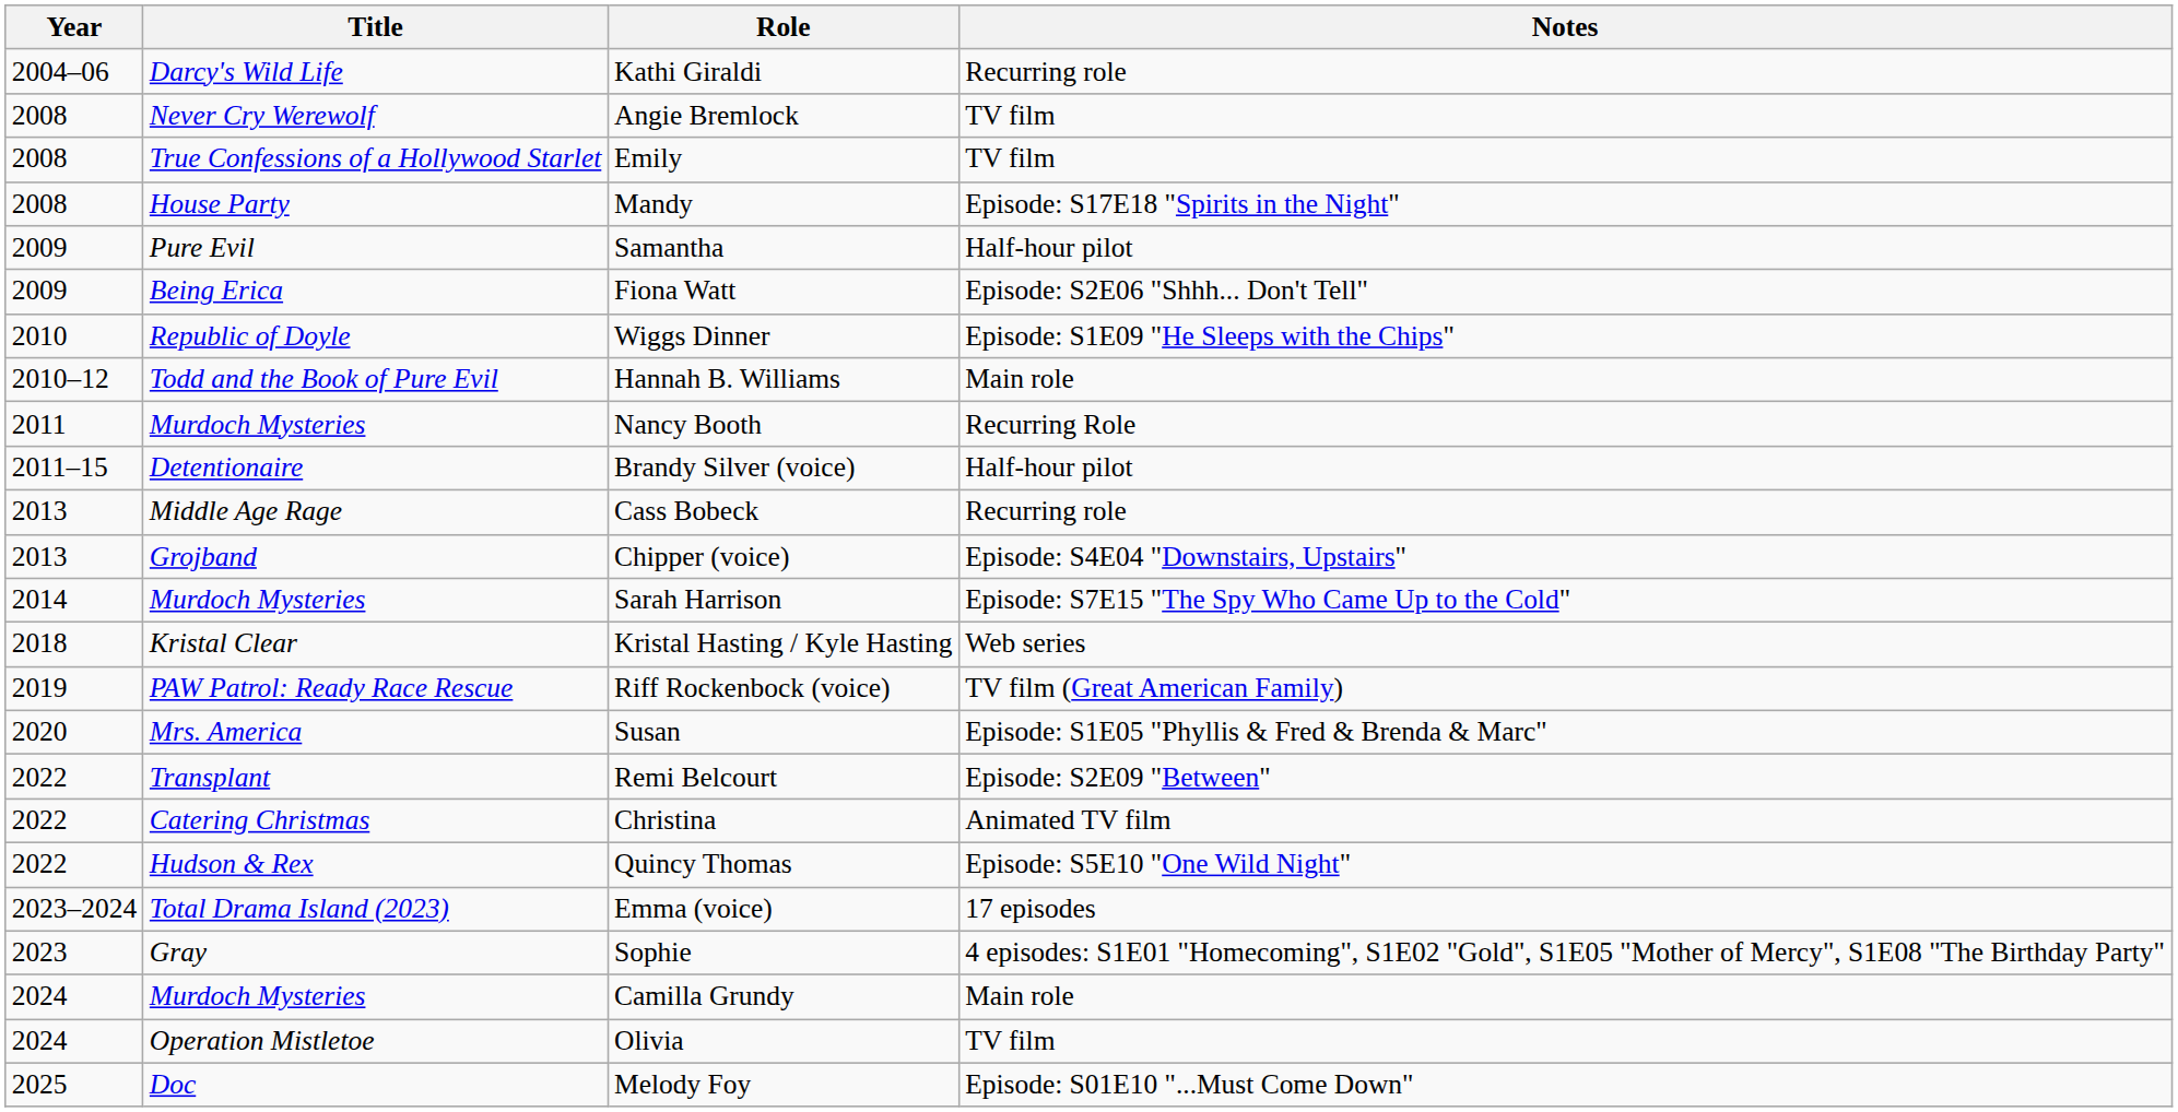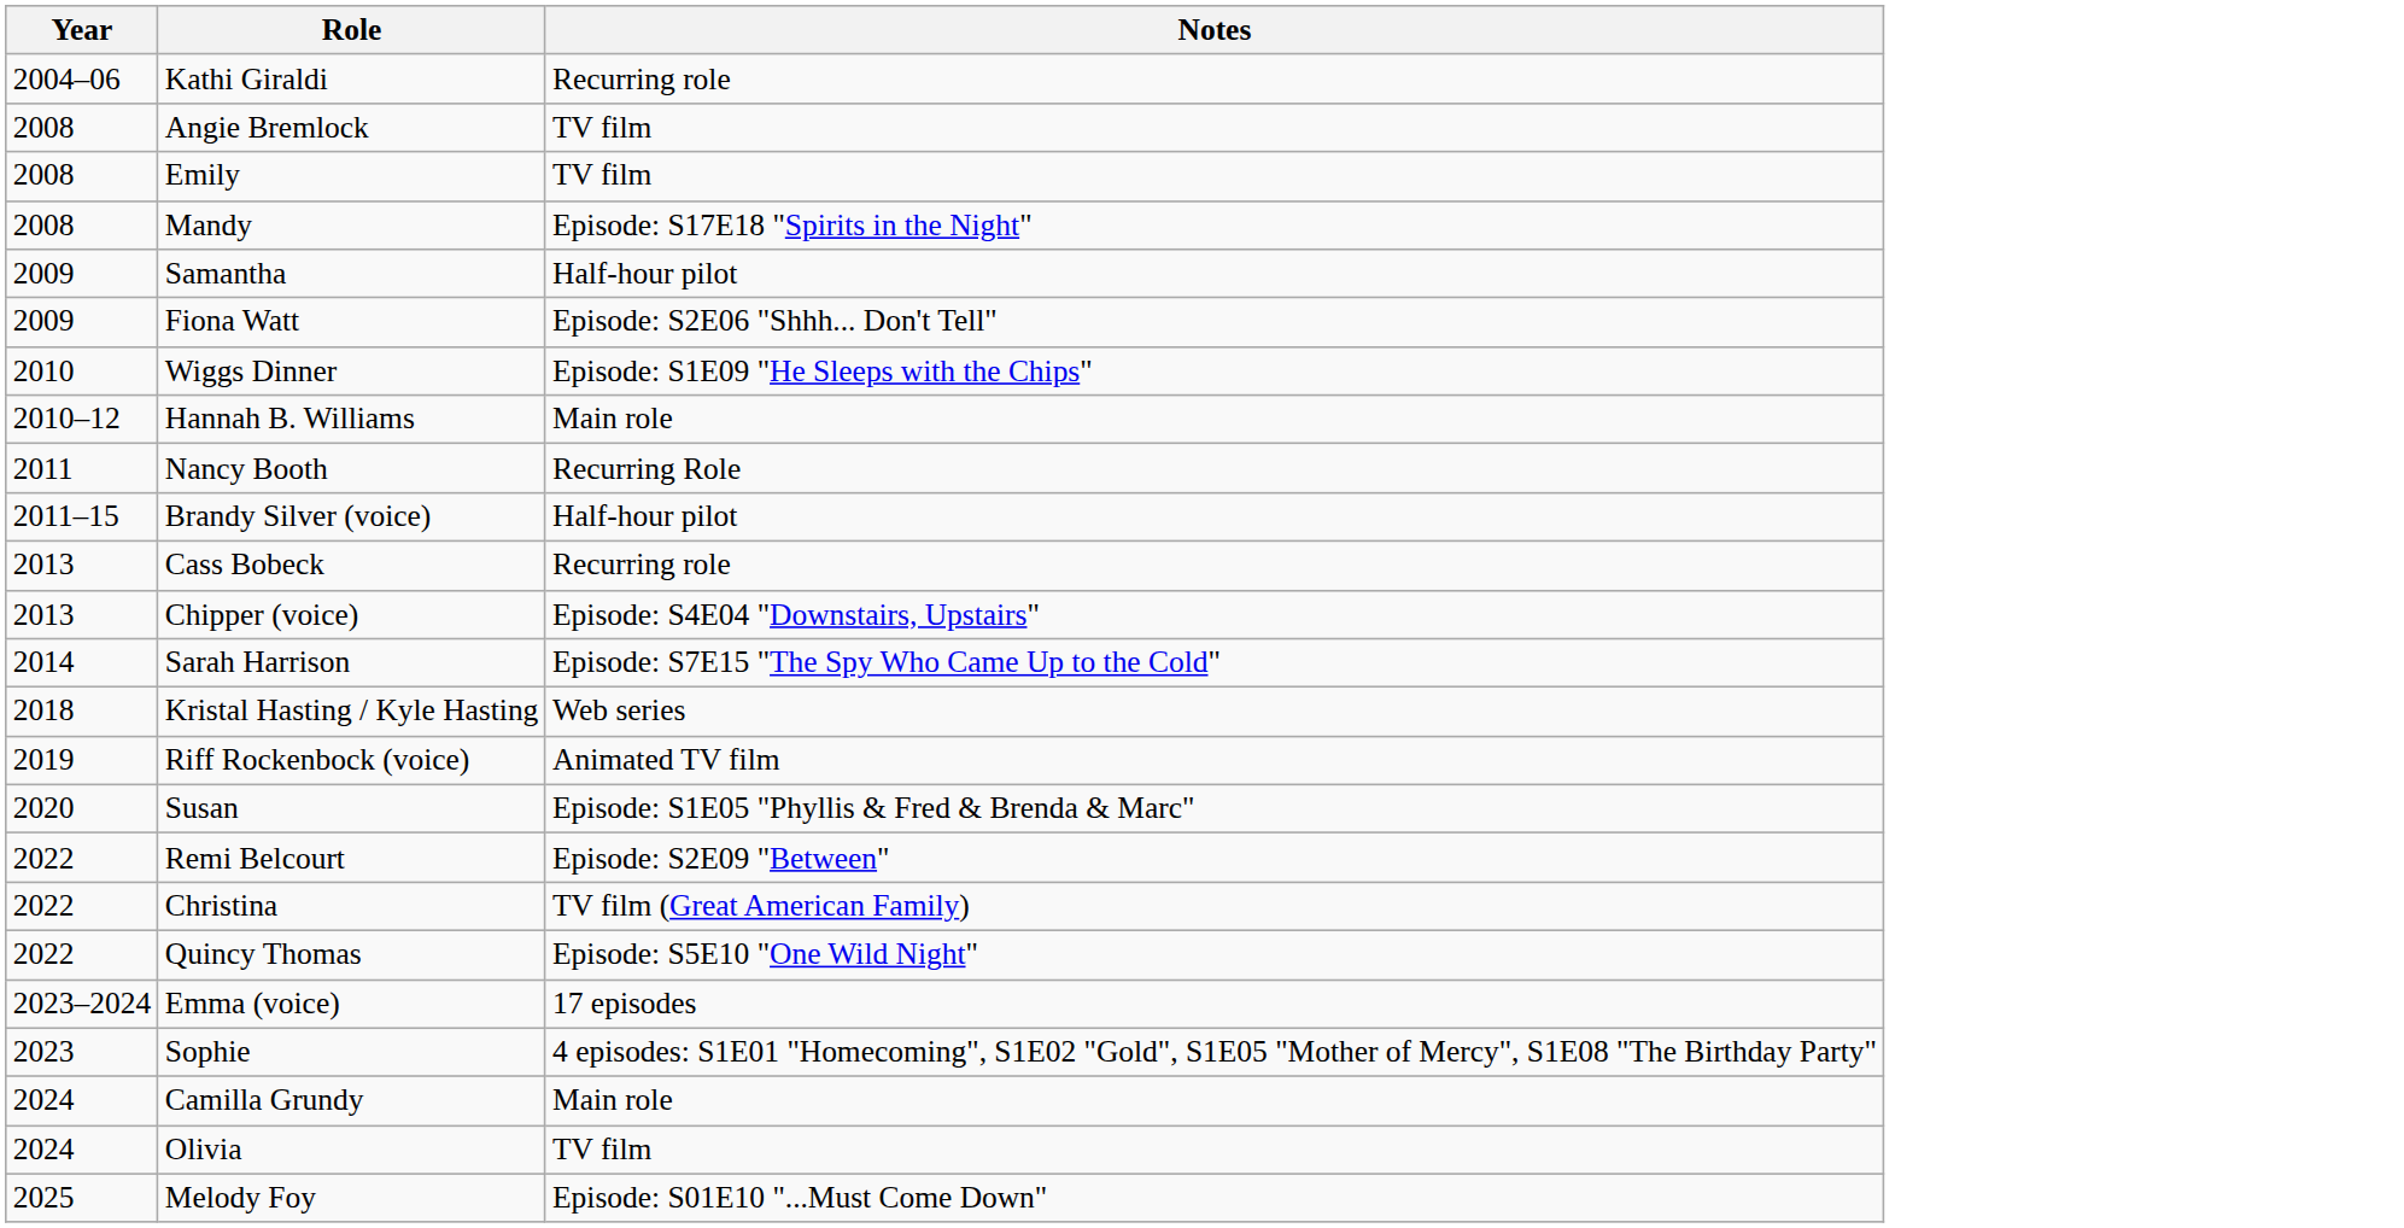 <table class="wikitable sortable">
 <tr>
 <th>Year</th>
-<th>Title</th>
 <th>Role</th>
 <th class="unsortable">Notes</th>
 </tr>
 <tr>
 <td>2004–06</td>
-<td><em><a href='#'>Darcy's Wild Life</a></em></td>
 <td>Kathi Giraldi</td>
 <td>Recurring role</td>
 </tr>
 <tr>
 <td>2008</td>
-<td><em><a href='#'>Never Cry Werewolf</a></em></td>
 <td>Angie Bremlock</td>
 <td>TV film</td>
 </tr>
 <tr>
 <td>2008</td>
-<td><em><a href='#'>True Confessions of a Hollywood Starlet</a></em></td>
 <td>Emily</td>
 <td>TV film</td>
 </tr>
 <tr>
 <td>2008</td>
-<td><em><a href='#'>House Party</a></em></td>
 <td>Mandy</td>
 <td>Episode: S17E18 "<a href='#'>Spirits in the Night</a>"</td>
 </tr>
 <tr>
 <td>2009</td>
-<td><em>Pure Evil</em></td>
 <td>Samantha</td>
 <td>Half-hour pilot</td>
 </tr>
 <tr>
 <td>2009</td>
-<td><em><a href='#'>Being Erica</a></em></td>
 <td>Fiona Watt</td>
 <td>Episode: S2E06 "Shhh... Don't Tell"</td>
 </tr>
 <tr>
 <td>2010</td>
-<td><em><a href='#'>Republic of Doyle</a></em></td>
 <td>Wiggs Dinner</td>
 <td>Episode: S1E09 "<a href='#'>He Sleeps with the Chips</a>"</td>
 </tr>
 <tr>
 <td>2010–12</td>
-<td><em><a href='#'>Todd and the Book of Pure Evil</a></em></td>
 <td>Hannah B. Williams</td>
 <td>Main role</td>
 </tr>
 <tr>
 <td>2011</td>
-<td><em><a href='#'>Murdoch Mysteries</a></em></td>
 <td>Nancy Booth</td>
 <td>Recurring Role</td>
 </tr>
 <tr>
 <td>2011–15</td>
-<td><em><a href='#'>Detentionaire</a></em></td>
 <td>Brandy Silver (voice)</td>
 <td>Half-hour pilot</td>
 </tr>
 <tr>
 <td>2013</td>
-<td><em>Middle Age Rage</em></td>
 <td>Cass Bobeck</td>
 <td>Recurring role</td>
 </tr>
 <tr>
 <td>2013</td>
-<td><em><a href='#'>Grojband</a></em></td>
 <td>Chipper (voice)</td>
 <td>Episode: S4E04 "<a href='#'>Downstairs, Upstairs</a>"</td>
 </tr>
 <tr>
 <td>2014</td>
-<td><em><a href='#'>Murdoch Mysteries</a></em></td>
 <td>Sarah Harrison</td>
 <td>Episode: S7E15 "<a href='#'>The Spy Who Came Up to the Cold</a>"</td>
 </tr>
 <tr>
 <td>2018</td>
-<td><em>Kristal Clear</em></td>
 <td>Kristal Hasting / Kyle Hasting</td>
 <td>Web series</td>
 </tr>
 <tr>
 <td>2019</td>
-<td><em><a href='#'>PAW Patrol: Ready Race Rescue</a></em></td>
 <td>Riff Rockenbock (voice)</td>
-<td>TV film (<a href='#'>Great American Family</a>)</td>
+<td>Animated TV film</td>
 </tr>
 <tr>
 <td>2020</td>
-<td><em><a href='#'>Mrs. America</a></em></td>
 <td>Susan</td>
 <td>Episode: S1E05 "Phyllis & Fred & Brenda & Marc"</td>
 </tr>
 <tr>
 <td>2022</td>
-<td><em><a href='#'>Transplant</a></em></td>
 <td>Remi Belcourt</td>
 <td>Episode: S2E09 "<a href='#'>Between</a>"</td>
 </tr>
 <tr>
 <td>2022</td>
-<td><em><a href='#'>Catering Christmas</a></em></td>
 <td>Christina</td>
-<td>Animated TV film</td>
+<td>TV film (<a href='#'>Great American Family</a>)</td>
 </tr>
 <tr>
 <td>2022</td>
-<td><em><a href='#'>Hudson & Rex</a></em></td>
 <td>Quincy Thomas</td>
 <td>Episode: S5E10 "<a href='#'>One Wild Night</a>"</td>
 </tr>
 <tr>
 <td>2023–2024</td>
-<td><em><a href='#'>Total Drama Island (2023)</a></em></td>
 <td>Emma (voice)</td>
 <td>17 episodes</td>
 </tr>
 <tr>
 <td>2023</td>
-<td><em>Gray</em></td>
 <td>Sophie</td>
 <td>4 episodes: S1E01 "Homecoming", S1E02 "Gold", S1E05 "Mother of Mercy", S1E08 "The Birthday Party"</td>
 </tr>
 <tr>
 <td>2024</td>
-<td><em><a href='#'>Murdoch Mysteries</a></em></td>
 <td>Camilla Grundy</td>
 <td>Main role</td>
 </tr>
 <tr>
 <td>2024</td>
-<td><em>Operation Mistletoe</em></td>
 <td>Olivia</td>
 <td>TV film</td>
 </tr>
 <tr>
 <td>2025</td>
-<td><em><a href='#'>Doc</a></em></td>
 <td>Melody Foy</td>
 <td>Episode: S01E10 "...Must Come Down"</td>
 </tr>
 </table>
